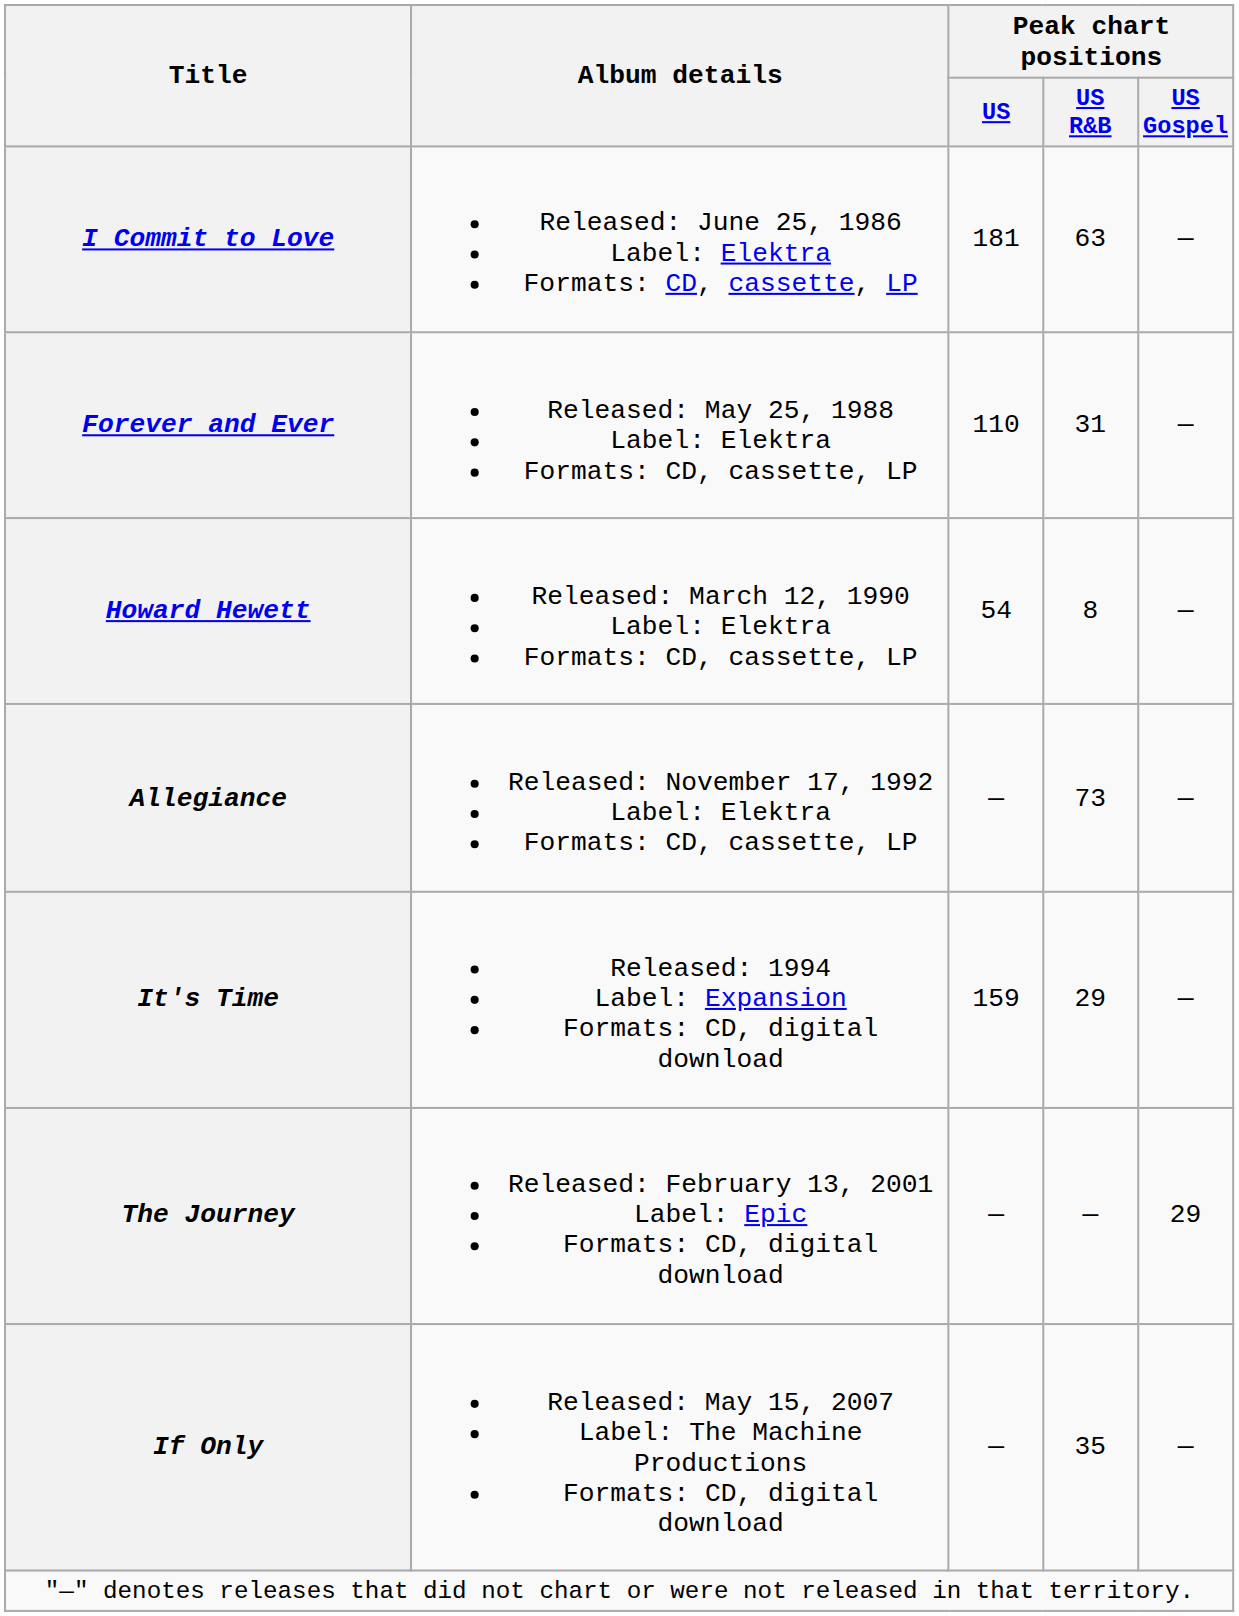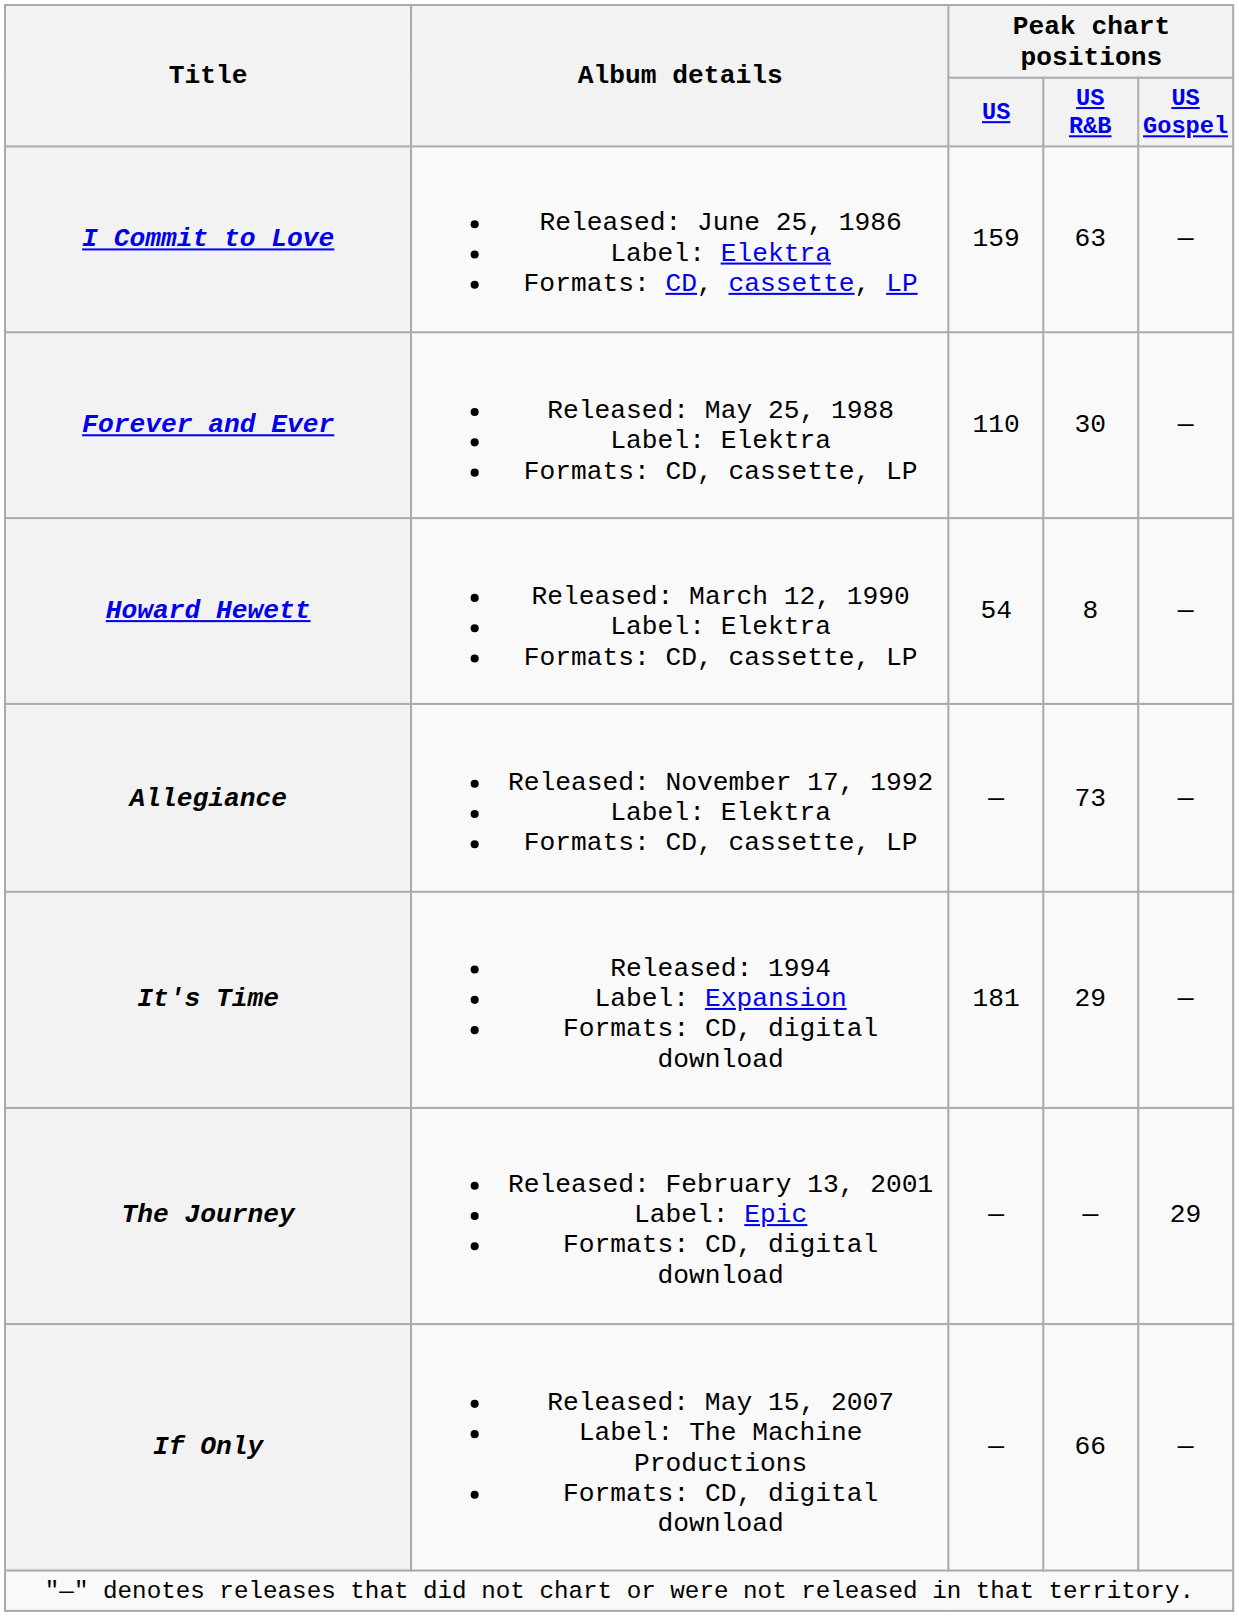 <table class="wikitable plainrowheaders" style="text-align:center;" border="1">
 <tr>
 <th scope="col" rowspan="2" style="width:15em;">Title</th>
 <th scope="col" rowspan="2" style="width:20em;">Album details</th>
 <th scope="col" colspan="3">Peak chart positions</th>
 </tr>
 <tr>
 <th scope="col" style="width:3.5em;font-size:90%;"><a href='#'>US</a><br></th>
 <th scope="col" style="width:3.5em;font-size:90%;"><a href='#'>US R&B</a><br></th>
 <th scope="col" style="width:3.5em;font-size:90%;"><a href='#'>US Gospel</a><br></th>
 </tr>
 <tr>
 <th scope="row"><em><a href='#'>I Commit to Love</a></em></th>
 <td><br><ul><li>Released: June 25, 1986</li><li>Label: <a href='#'>Elektra</a></li><li>Formats: <a href='#'>CD</a>, <a href='#'>cassette</a>, <a href='#'>LP</a></li></ul></td>
-<td>181</td>
+<td>159</td>
 <td>63</td>
 <td>—</td>
 </tr>
 <tr>
 <th scope="row"><em><a href='#'>Forever and Ever</a></em></th>
 <td><br><ul><li>Released: May 25, 1988</li><li>Label: Elektra</li><li>Formats: CD, cassette, LP</li></ul></td>
 <td>110</td>
-<td>31</td>
+<td>30</td>
 <td>—</td>
 </tr>
 <tr>
 <th scope="row"><em><a href='#'>Howard Hewett</a></em></th>
 <td><br><ul><li>Released: March 12, 1990</li><li>Label: Elektra</li><li>Formats: CD, cassette, LP</li></ul></td>
 <td>54</td>
 <td>8</td>
 <td>—</td>
 </tr>
 <tr>
 <th scope="row"><em>Allegiance</em></th>
 <td><br><ul><li>Released: November 17, 1992</li><li>Label: Elektra</li><li>Formats: CD, cassette, LP</li></ul></td>
 <td>—</td>
 <td>73</td>
 <td>—</td>
 </tr>
 <tr>
 <th scope="row"><em>It's Time</em></th>
 <td><br><ul><li>Released: 1994</li><li>Label: <a href='#'>Expansion</a></li><li>Formats: CD, digital download</li></ul></td>
-<td>159</td>
+<td>181</td>
 <td>29</td>
 <td>—</td>
 </tr>
 <tr>
 <th scope="row"><em>The Journey</em></th>
 <td><br><ul><li>Released: February 13, 2001</li><li>Label: <a href='#'>Epic</a></li><li>Formats: CD, digital download</li></ul></td>
 <td>—</td>
 <td>—</td>
 <td>29</td>
 </tr>
 <tr>
 <th scope="row"><em>If Only</em></th>
 <td><br><ul><li>Released: May 15, 2007</li><li>Label: The Machine Productions</li><li>Formats: CD, digital download</li></ul></td>
 <td>—</td>
-<td>35</td>
+<td>66</td>
 <td>—</td>
 </tr>
 <tr>
 <td colspan="6" style="text-align:center; font-size:9pt;">"—" denotes releases that did not chart or were not released in that territory.</td>
 </tr>
 </table>
